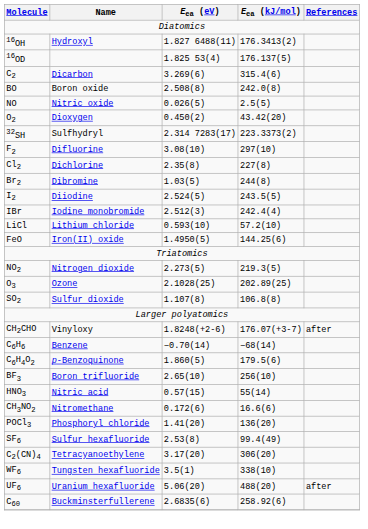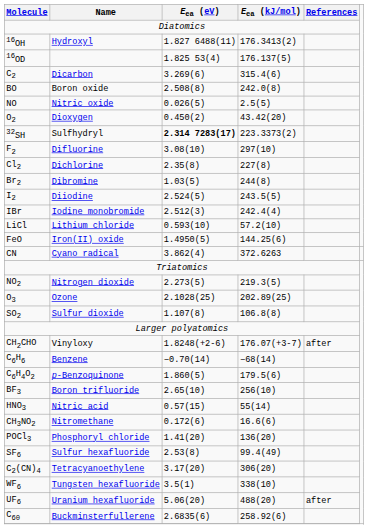 <table class="wikitable">
 <tr>
 <th><a href='#'>Molecule</a></th>
 <th>Name</th>
 <th><em>E</em><sub>ea</sub> (<a href='#'>eV</a>)</th>
 <th><em>E</em><sub>ea</sub> (<a href='#'>kJ/mol</a>)</th>
 <th><a href='#'>References</a></th>
 </tr>
 <tr>
 <td colspan=5 align=center><em>Diatomics</em></td>
 </tr>
 <tr>
 <td><sup>16</sup>OH</td>
 <td><a href='#'>Hydroxyl</a></td>
 <td>1.827 6488(11)</td>
 <td>176.3413(2)</td>
 <td></td>
 </tr>
 <tr>
 <td><sup>16</sup>OD</td>
 <td></td>
 <td>1.825 53(4)</td>
 <td>176.137(5)</td>
 <td></td>
 </tr>
 <tr>
 <td>C<sub>2</sub></td>
 <td><a href='#'>Dicarbon</a></td>
 <td>3.269(6)</td>
 <td>315.4(6)</td>
 <td></td>
 </tr>
 <tr>
 <td>BO</td>
 <td>Boron oxide</td>
 <td>2.508(8)</td>
 <td>242.0(8)</td>
 <td></td>
 </tr>
 <tr>
 <td>NO</td>
 <td><a href='#'>Nitric oxide</a></td>
 <td>0.026(5)</td>
 <td>2.5(5)</td>
 <td></td>
 </tr>
 <tr>
 <td>O<sub>2</sub></td>
 <td><a href='#'>Dioxygen</a></td>
 <td>0.450(2)</td>
 <td>43.42(20)</td>
 <td></td>
 </tr>
 <tr>
 <td><sup>32</sup>SH</td>
 <td>Sulfhydryl</td>
-<td>2.314 7283(17)</td>
+<td><strong>2.314 7283(17)</strong></td>
 <td>223.3373(2)</td>
 <td></td>
 </tr>
 <tr>
 <td>F<sub>2</sub></td>
 <td><a href='#'>Difluorine</a></td>
 <td>3.08(10)</td>
 <td>297(10)</td>
 <td></td>
 </tr>
 <tr>
 <td>Cl<sub>2</sub></td>
 <td><a href='#'>Dichlorine</a></td>
 <td>2.35(8)</td>
 <td>227(8)</td>
 <td></td>
 </tr>
 <tr>
 <td>Br<sub>2</sub></td>
 <td><a href='#'>Dibromine</a></td>
 <td>1.03(5)</td>
 <td>244(8)</td>
 <td></td>
 </tr>
 <tr>
 <td>I<sub>2</sub></td>
 <td><a href='#'>Diiodine</a></td>
 <td>2.524(5)</td>
 <td>243.5(5)</td>
 <td></td>
 </tr>
 <tr>
 <td>IBr</td>
 <td><a href='#'>Iodine monobromide</a></td>
 <td>2.512(3)</td>
 <td>242.4(4)</td>
 <td></td>
 </tr>
 <tr>
 <td>LiCl</td>
 <td><a href='#'>Lithium chloride</a></td>
 <td>0.593(10)</td>
 <td>57.2(10)</td>
 <td></td>
 </tr>
 <tr>
 <td>FeO</td>
 <td><a href='#'>Iron(II) oxide</a></td>
 <td>1.4950(5)</td>
 <td>144.25(6)</td>
+<td></td>
+</tr>
+<tr>
+<td>CN</td>
+<td><a href='#'>Cyano radical</a></td>
+<td>3.862(4)</td>
+<td>372.6263</td>
+<td></td>
 <td></td>
 </tr>
 <tr>
 <td colspan=5 align=center><em>Triatomics</em></td>
 </tr>
 <tr>
 <td>NO<sub>2</sub></td>
 <td><a href='#'>Nitrogen dioxide</a></td>
 <td>2.273(5)</td>
 <td>219.3(5)</td>
 <td></td>
 </tr>
 <tr>
 <td>O<sub>3</sub></td>
 <td><a href='#'>Ozone</a></td>
 <td>2.1028(25)</td>
 <td>202.89(25)</td>
 <td></td>
 </tr>
 <tr>
 <td>SO<sub>2</sub></td>
 <td><a href='#'>Sulfur dioxide</a></td>
 <td>1.107(8)</td>
 <td>106.8(8)</td>
 <td></td>
 </tr>
 <tr>
 <td colspan=5 align=center><em>Larger polyatomics</em></td>
 </tr>
 <tr>
 <td>CH<sub>2</sub>CHO</td>
 <td>Vinyloxy</td>
 <td>1.8248(+2-6)</td>
 <td>176.07(+3-7)</td>
 <td> after </td>
 </tr>
 <tr>
 <td>C<sub>6</sub>H<sub>6</sub></td>
 <td><a href='#'>Benzene</a></td>
 <td>−0.70(14)</td>
 <td>−68(14)</td>
 <td></td>
 </tr>
 <tr>
 <td>C<sub>6</sub>H<sub>4</sub>O<sub>2</sub></td>
 <td><a href='#'><em>p</em>-Benzoquinone</a></td>
 <td>1.860(5)</td>
 <td>179.5(6)</td>
 <td></td>
 </tr>
 <tr>
 <td>BF<sub>3</sub></td>
 <td><a href='#'>Boron trifluoride</a></td>
 <td>2.65(10)</td>
 <td>256(10)</td>
 <td></td>
 </tr>
 <tr>
 <td>HNO<sub>3</sub></td>
 <td><a href='#'>Nitric acid</a></td>
 <td>0.57(15)</td>
 <td>55(14)</td>
 <td></td>
 </tr>
 <tr>
 <td>CH<sub>3</sub>NO<sub>2</sub></td>
 <td><a href='#'>Nitromethane</a></td>
 <td>0.172(6)</td>
 <td>16.6(6)</td>
 <td></td>
 </tr>
 <tr>
 <td>POCl<sub>3</sub></td>
 <td><a href='#'>Phosphoryl chloride</a></td>
 <td>1.41(20)</td>
 <td>136(20)</td>
 <td></td>
 </tr>
 <tr>
 <td>SF<sub>6</sub></td>
 <td><a href='#'>Sulfur hexafluoride</a></td>
 <td>2.53(8)</td>
 <td>99.4(49)</td>
 <td></td>
 </tr>
 <tr>
 <td>C<sub>2</sub>(CN)<sub>4</sub></td>
 <td><a href='#'>Tetracyanoethylene</a></td>
 <td>3.17(20)</td>
 <td>306(20)</td>
 <td></td>
 </tr>
 <tr>
 <td>WF<sub>6</sub></td>
 <td><a href='#'>Tungsten hexafluoride</a></td>
 <td>3.5(1)</td>
 <td>338(10)</td>
 <td></td>
 </tr>
 <tr>
 <td>UF<sub>6</sub></td>
 <td><a href='#'>Uranium hexafluoride</a></td>
 <td>5.06(20)</td>
 <td>488(20)</td>
 <td> after </td>
 </tr>
 <tr>
 <td>C<sub>60</sub></td>
 <td><a href='#'>Buckminsterfullerene</a></td>
 <td>2.6835(6)</td>
 <td>258.92(6)</td>
 <td></td>
 </tr>
 <tr>
 </tr>
 </table>
